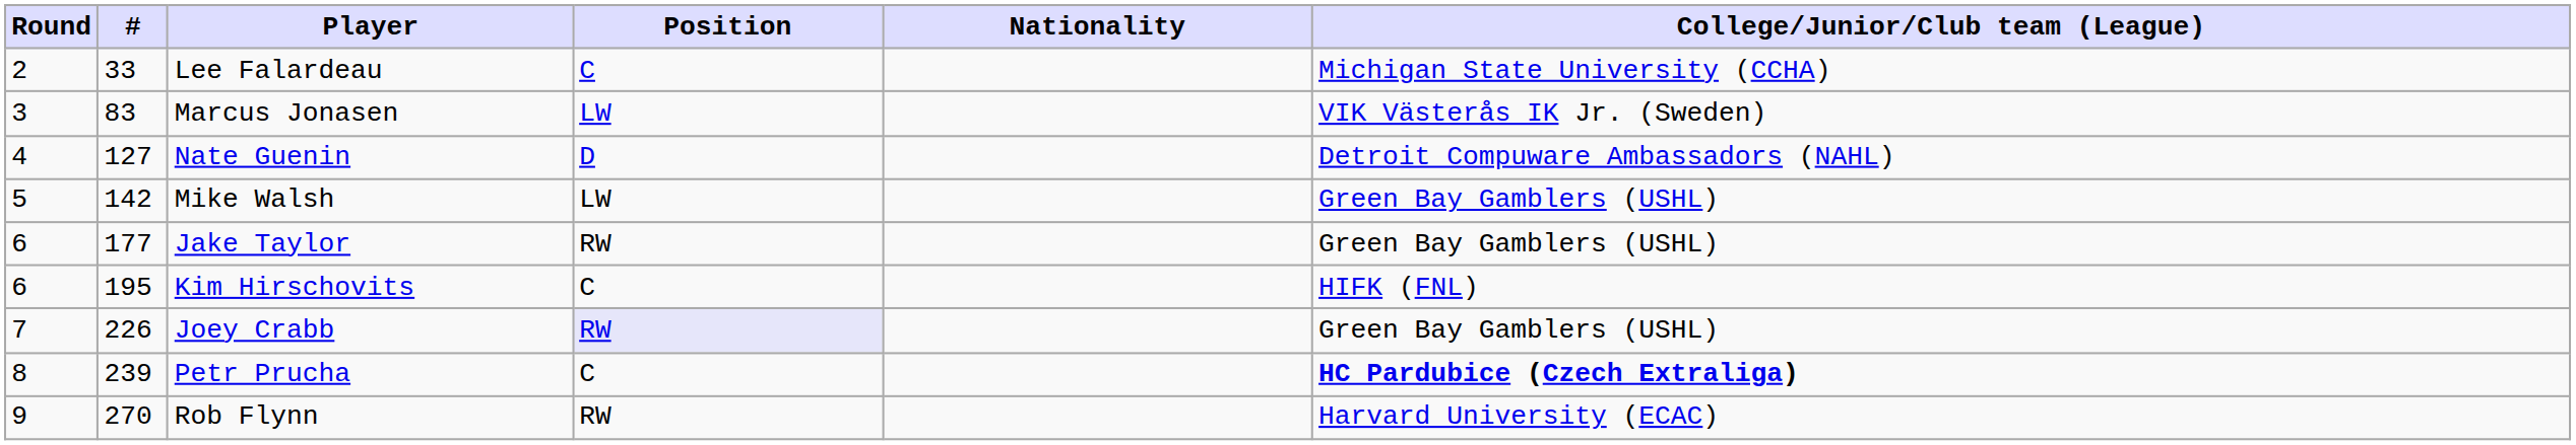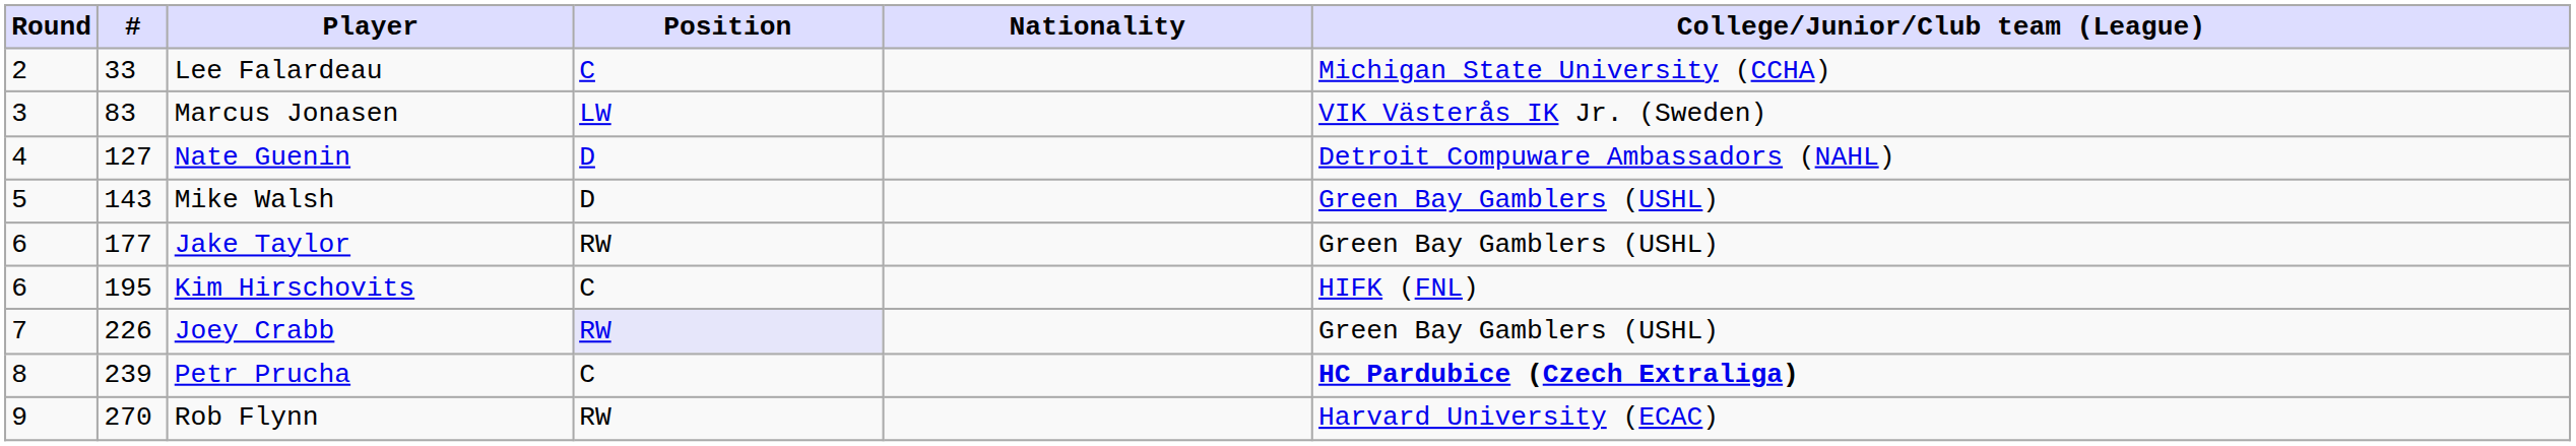 <table class="wikitable">
 <tr>
 <th style="background:#ddf; width:2.00%;">Round</th>
 <th style="background:#ddf; width:2.75%;">#</th>
 <th style="background:#ddf; width:16.0%;">Player</th>
 <th style="background:#ddf; width:12.25%;">Position</th>
 <th style="background:#ddf; width:17.0%;">Nationality</th>
 <th style="background:#ddf; width:100.0%;">College/Junior/Club team (League)</th>
 </tr>
 <tr>
 <td>2</td>
 <td>33</td>
 <td>Lee Falardeau</td>
 <td><a href='#'>C</a></td>
 <td></td>
 <td><a href='#'>Michigan State University</a> (<a href='#'>CCHA</a>)</td>
 </tr>
 <tr>
 <td>3</td>
 <td>83</td>
 <td>Marcus Jonasen</td>
 <td><a href='#'>LW</a></td>
 <td></td>
 <td><a href='#'>VIK Västerås IK</a> Jr. (Sweden)</td>
 </tr>
 <tr>
 <td>4</td>
 <td>127</td>
 <td><a href='#'>Nate Guenin</a></td>
 <td><a href='#'>D</a></td>
 <td></td>
 <td><a href='#'>Detroit Compuware Ambassadors</a> (<a href='#'>NAHL</a>)</td>
 </tr>
 <tr>
 <td>5</td>
-<td>142</td>
+<td>143</td>
 <td>Mike Walsh</td>
-<td>LW</td>
+<td>D</td>
 <td></td>
 <td><a href='#'>Green Bay Gamblers</a> (<a href='#'>USHL</a>)</td>
 </tr>
 <tr>
 <td>6</td>
 <td>177</td>
 <td><a href='#'>Jake Taylor</a></td>
 <td>RW</td>
 <td></td>
 <td>Green Bay Gamblers (USHL)</td>
 </tr>
 <tr>
 <td>6</td>
 <td>195</td>
 <td><a href='#'>Kim Hirschovits</a></td>
 <td>C</td>
 <td></td>
 <td><a href='#'>HIFK</a> (<a href='#'>FNL</a>)</td>
 </tr>
 <tr>
 <td>7</td>
 <td>226</td>
 <td><a href='#'>Joey Crabb</a></td>
 <td style="background: lavender;"><a href='#'>RW</a></td>
 <td></td>
 <td>Green Bay Gamblers (USHL)</td>
 </tr>
 <tr>
 <td>8</td>
 <td>239</td>
 <td><a href='#'>Petr Prucha</a></td>
 <td>C</td>
 <td></td>
 <td><strong><a href='#'>HC Pardubice</a> (<a href='#'>Czech Extraliga</a>)</strong></td>
 </tr>
 <tr>
 <td>9</td>
 <td>270</td>
 <td>Rob Flynn</td>
 <td>RW</td>
 <td></td>
 <td><a href='#'>Harvard University</a> (<a href='#'>ECAC</a>)</td>
 </tr>
 </table>
